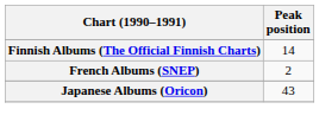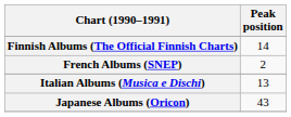 <table class="wikitable sortable plainrowheaders">
 <tr>
 <th scope="col">Chart (1990–1991)</th>
 <th scope="col">Peak<br>position</th>
 </tr>
 <tr>
 </tr>
 <tr>
 </tr>
 <tr>
 </tr>
 <tr>
 </tr>
 <tr>
 <th scope="row">Finnish Albums (<a href='#'>The Official Finnish Charts</a>)</th>
 <td align="center">14</td>
 </tr>
 <tr>
 <th scope="row">French Albums (<a href='#'>SNEP</a>)</th>
 <td align="center">2</td>
 </tr>
 <tr>
 </tr>
 <tr>
 </tr>
 <tr>
+<th scope="row">Italian Albums (<em><a href='#'>Musica e Dischi</a></em>)</th>
+<td align="center">13</td>
+</tr>
+<tr>
 <th scope="row">Japanese Albums (<a href='#'>Oricon</a>)</th>
 <td align="center">43</td>
 </tr>
 <tr>
 </tr>
 <tr>
 </tr>
 <tr>
 </tr>
 <tr>
 </tr>
 <tr>
 </tr>
 </table>
